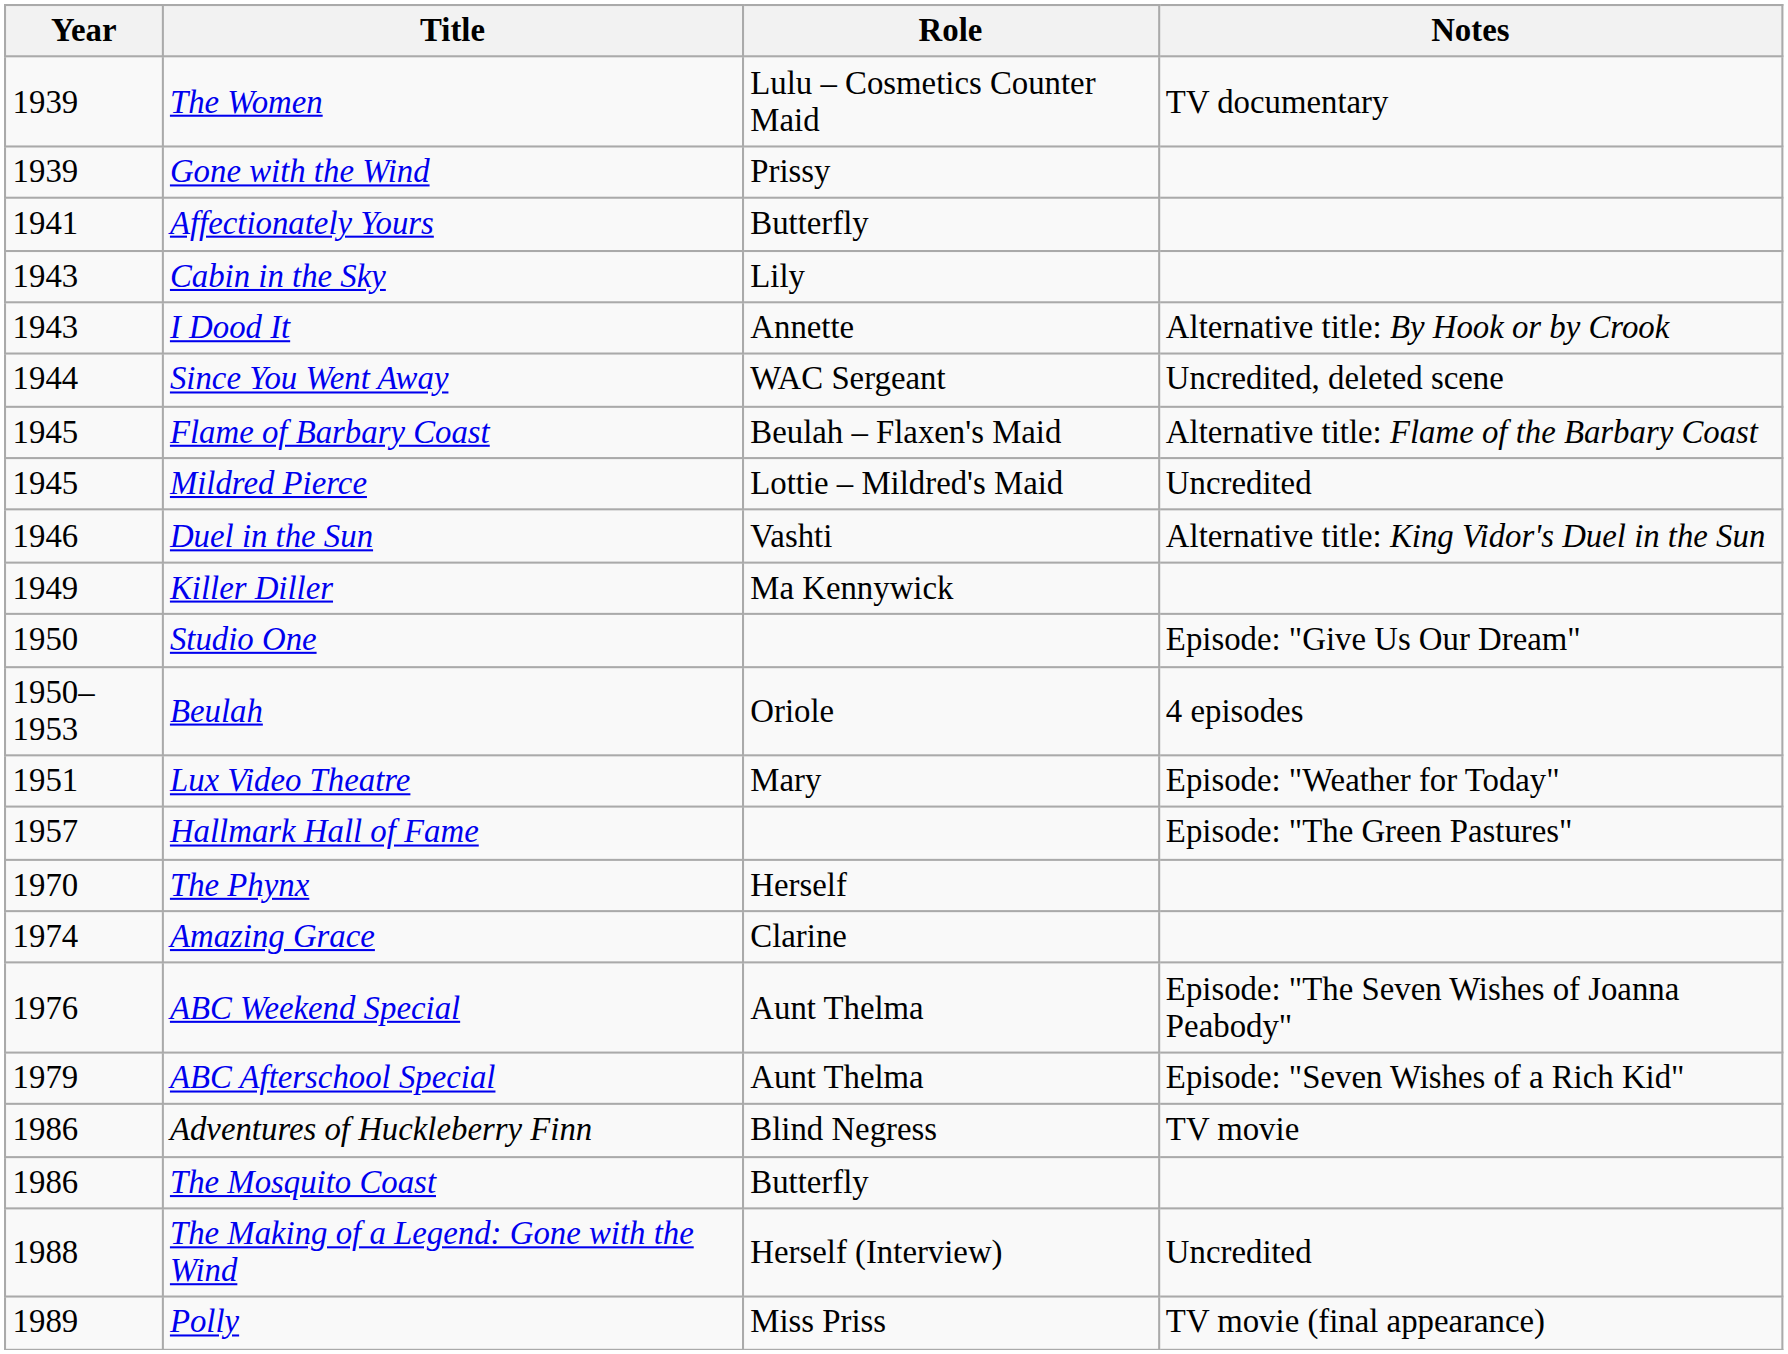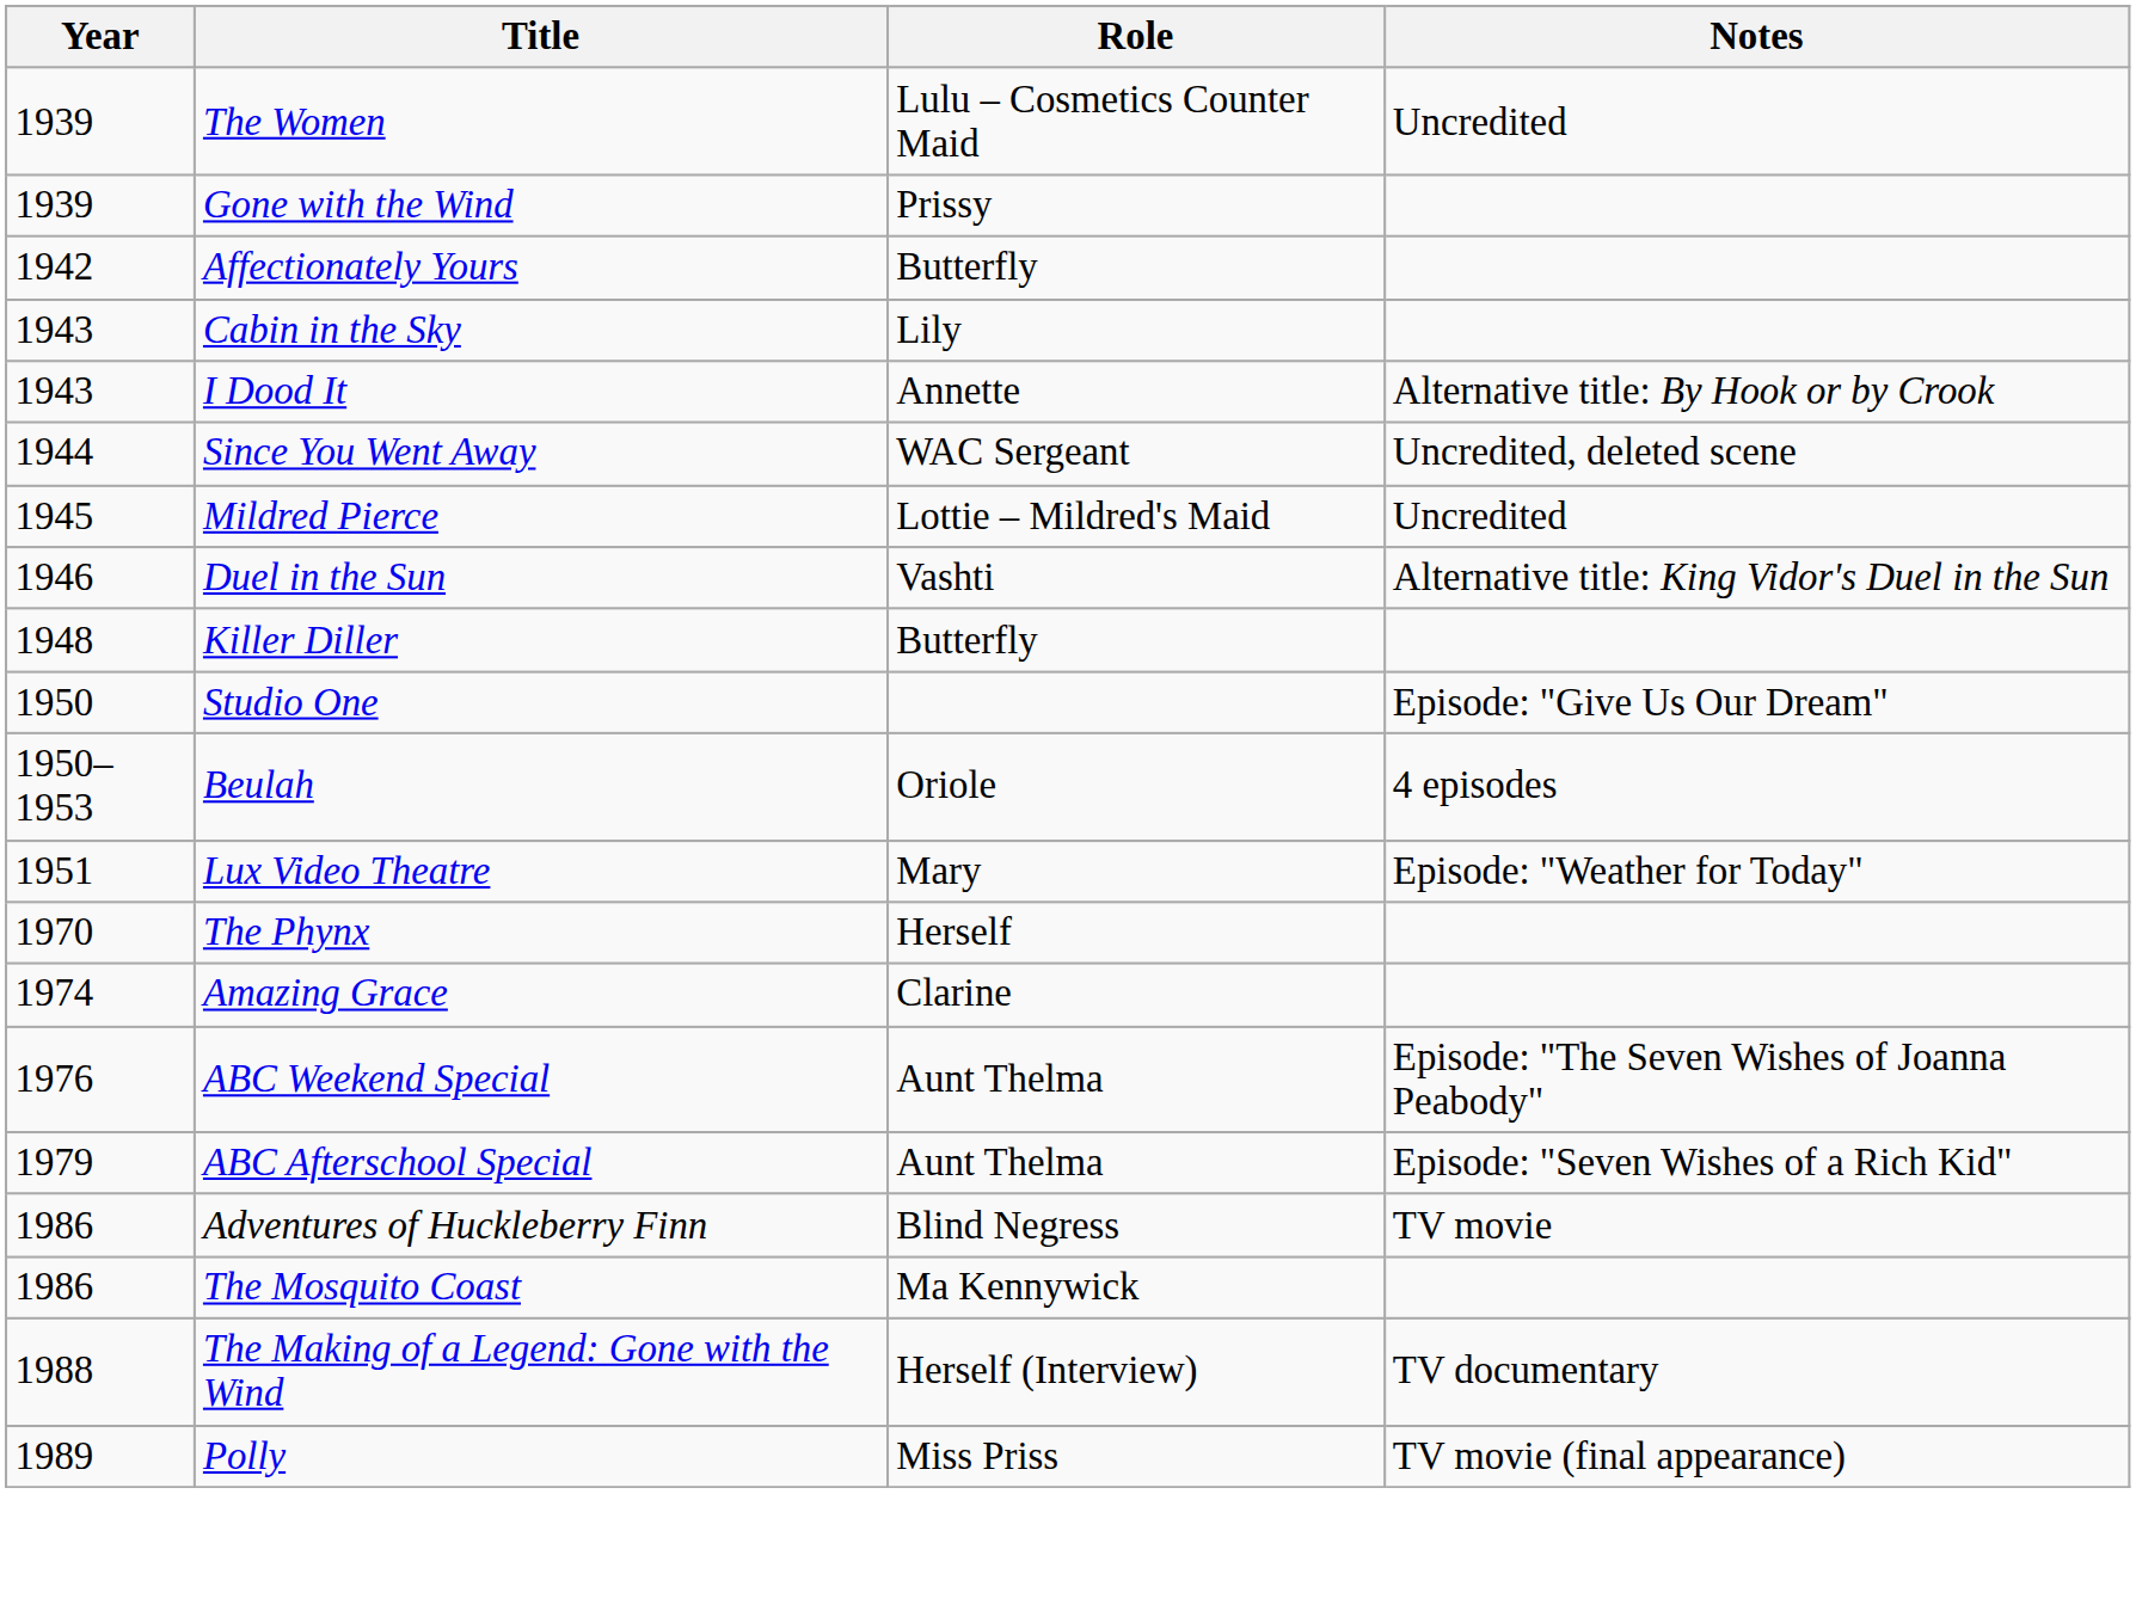 <table class="wikitable sortable">
 <tr>
 <th>Year</th>
 <th>Title</th>
 <th>Role</th>
 <th class="unsortable">Notes</th>
 </tr>
 <tr>
 <td>1939</td>
 <td><em><a href='#'>The Women</a></em></td>
 <td>Lulu – Cosmetics Counter Maid</td>
-<td>TV documentary</td>
+<td>Uncredited</td>
 </tr>
 <tr>
 <td>1939</td>
 <td><em><a href='#'>Gone with the Wind</a></em></td>
 <td>Prissy</td>
 <td></td>
 </tr>
 <tr>
-<td>1941</td>
+<td>1942</td>
 <td><em><a href='#'>Affectionately Yours</a></em></td>
 <td>Butterfly</td>
 <td></td>
 </tr>
 <tr>
 <td>1943</td>
 <td><em><a href='#'>Cabin in the Sky</a></em></td>
 <td>Lily</td>
 <td></td>
 </tr>
 <tr>
 <td>1943</td>
 <td><em><a href='#'>I Dood It</a></em></td>
 <td>Annette</td>
 <td>Alternative title: <em>By Hook or by Crook</em></td>
 </tr>
 <tr>
 <td>1944</td>
 <td><em><a href='#'>Since You Went Away</a></em></td>
 <td>WAC Sergeant</td>
 <td>Uncredited, deleted scene</td>
 </tr>
 <tr>
 <td>1945</td>
-<td><em><a href='#'>Flame of Barbary Coast</a></em></td>
-<td>Beulah – Flaxen's Maid</td>
-<td>Alternative title: <em>Flame of the Barbary Coast</em></td>
-</tr>
-<tr>
-<td>1945</td>
 <td><em><a href='#'>Mildred Pierce</a></em></td>
 <td>Lottie – Mildred's Maid</td>
 <td>Uncredited</td>
 </tr>
 <tr>
 <td>1946</td>
 <td><em><a href='#'>Duel in the Sun</a></em></td>
 <td>Vashti</td>
 <td>Alternative title: <em>King Vidor's Duel in the Sun</em></td>
 </tr>
 <tr>
-<td>1949</td>
+<td>1948</td>
 <td><em><a href='#'>Killer Diller</a></em></td>
-<td>Ma Kennywick</td>
+<td>Butterfly</td>
 <td></td>
 </tr>
 <tr>
 <td>1950</td>
 <td><em><a href='#'>Studio One</a></em></td>
 <td></td>
 <td>Episode: "Give Us Our Dream"</td>
 </tr>
 <tr>
 <td>1950–1953</td>
 <td><em><a href='#'>Beulah</a></em></td>
 <td>Oriole</td>
 <td>4 episodes</td>
 </tr>
 <tr>
 <td>1951</td>
 <td><em><a href='#'>Lux Video Theatre</a></em></td>
 <td>Mary</td>
 <td>Episode: "Weather for Today"</td>
-</tr>
-<tr>
-<td>1957</td>
-<td><em><a href='#'>Hallmark Hall of Fame</a></em></td>
-<td></td>
-<td>Episode: "The Green Pastures"</td>
 </tr>
 <tr>
 <td>1970</td>
 <td><em><a href='#'>The Phynx</a></em></td>
 <td>Herself</td>
 <td></td>
 </tr>
 <tr>
 <td>1974</td>
 <td><em><a href='#'>Amazing Grace</a></em></td>
 <td>Clarine</td>
 <td></td>
 </tr>
 <tr>
 <td>1976</td>
 <td><em><a href='#'>ABC Weekend Special</a></em></td>
 <td>Aunt Thelma</td>
 <td>Episode: "The Seven Wishes of Joanna Peabody"</td>
 </tr>
 <tr>
 <td>1979</td>
 <td><em><a href='#'>ABC Afterschool Special</a></em></td>
 <td>Aunt Thelma</td>
 <td>Episode: "Seven Wishes of a Rich Kid"</td>
 </tr>
 <tr>
 <td>1986</td>
 <td><em>Adventures of Huckleberry Finn</em></td>
 <td>Blind Negress</td>
 <td>TV movie</td>
 </tr>
 <tr>
 <td>1986</td>
 <td><em><a href='#'>The Mosquito Coast</a></em></td>
-<td>Butterfly</td>
+<td>Ma Kennywick</td>
 <td></td>
 </tr>
 <tr>
 <td>1988</td>
 <td><em><a href='#'>The Making of a Legend: Gone with the Wind</a></em></td>
 <td>Herself (Interview)</td>
-<td>Uncredited</td>
+<td>TV documentary</td>
 </tr>
 <tr>
 <td>1989</td>
 <td><em><a href='#'>Polly</a></em></td>
 <td>Miss Priss</td>
 <td>TV movie (final appearance)</td>
 </tr>
 </table>
